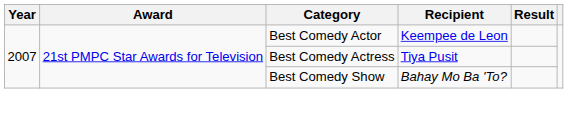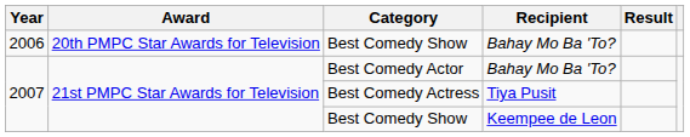 <table class="wikitable">
 <tr>
 <th>Year</th>
 <th>Award</th>
 <th>Category</th>
 <th>Recipient</th>
 <th>Result</th>
 <th></th>
 </tr>
 <tr>
+<td>2006</td>
+<td><a href='#'>20th PMPC Star Awards for Television</a></td>
+<td>Best Comedy Show</td>
+<td><em>Bahay Mo Ba 'To?</em></td>
+<td></td>
+<td></td>
+</tr>
+<tr>
 <td rowspan=3>2007</td>
 <td rowspan=3><a href='#'>21st PMPC Star Awards for Television</a></td>
 <td>Best Comedy Actor</td>
-<td><a href='#'>Keempee de Leon</a></td>
+<td><em>Bahay Mo Ba 'To?</em></td>
 <td></td>
 <td rowspan=3></td>
 </tr>
 <tr>
 <td>Best Comedy Actress</td>
 <td><a href='#'>Tiya Pusit</a></td>
 <td></td>
 </tr>
 <tr>
 <td>Best Comedy Show</td>
-<td><em>Bahay Mo Ba 'To?</em></td>
+<td><a href='#'>Keempee de Leon</a></td>
 <td></td>
 </tr>
 </table>
